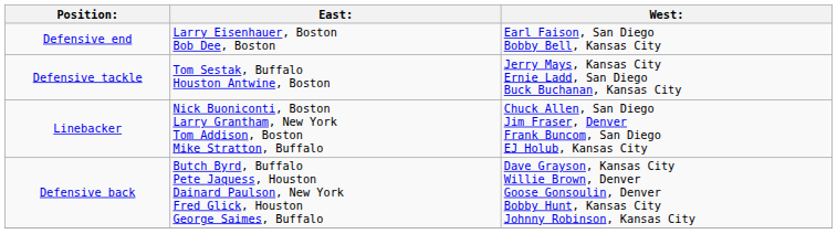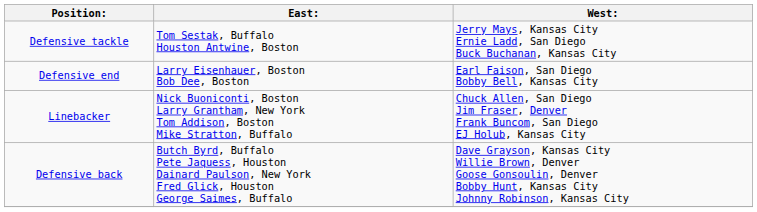 <table class="wikitable" width=75%>
 <tr>
 <th width=20%>Position:</th>
 <th width=40%>East:</th>
 <th width=40%>West:</th>
 </tr>
 <tr>
+<td align=center><a href='#'>Defensive tackle</a></td>
+<td><a href='#'>Tom Sestak</a>, Buffalo<br><a href='#'>Houston Antwine</a>, Boston</td>
+<td><a href='#'>Jerry Mays</a>, Kansas City<br><a href='#'>Ernie Ladd</a>, San Diego<br><a href='#'>Buck Buchanan</a>, Kansas City</td>
+</tr>
+<tr>
 <td align=center><a href='#'>Defensive end</a></td>
 <td><a href='#'>Larry Eisenhauer</a>, Boston<br><a href='#'>Bob Dee</a>, Boston</td>
 <td><a href='#'>Earl Faison</a>, San Diego<br><a href='#'>Bobby Bell</a>, Kansas City</td>
-</tr>
-<tr>
-<td align=center><a href='#'>Defensive tackle</a></td>
-<td><a href='#'>Tom Sestak</a>, Buffalo<br><a href='#'>Houston Antwine</a>, Boston</td>
-<td><a href='#'>Jerry Mays</a>, Kansas City<br><a href='#'>Ernie Ladd</a>, San Diego<br><a href='#'>Buck Buchanan</a>, Kansas City</td>
 </tr>
 <tr>
 <td align=center><a href='#'>Linebacker</a></td>
 <td><a href='#'>Nick Buoniconti</a>, Boston<br><a href='#'>Larry Grantham</a>, New York<br><a href='#'>Tom Addison</a>, Boston<br><a href='#'>Mike Stratton</a>, Buffalo</td>
 <td><a href='#'>Chuck Allen</a>, San Diego<br><a href='#'>Jim Fraser</a>, <a href='#'>Denver</a><br><a href='#'>Frank Buncom</a>, San Diego<br><a href='#'>EJ Holub</a>, Kansas City</td>
 </tr>
 <tr>
 <td align=center><a href='#'>Defensive back</a></td>
 <td><a href='#'>Butch Byrd</a>, Buffalo<br><a href='#'>Pete Jaquess</a>, Houston<br><a href='#'>Dainard Paulson</a>, New York<br><a href='#'>Fred Glick</a>, Houston<br><a href='#'>George Saimes</a>, Buffalo</td>
 <td><a href='#'>Dave Grayson</a>, Kansas City<br><a href='#'>Willie Brown</a>, Denver<br><a href='#'>Goose Gonsoulin</a>, Denver<br><a href='#'>Bobby Hunt</a>, Kansas City<br><a href='#'>Johnny Robinson</a>, Kansas City</td>
 </tr>
 <tr>
 </tr>
 </table>
